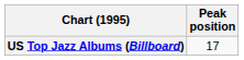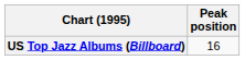 <table class="wikitable plainrowheaders" style="text-align:center">
 <tr>
 <th scope="col">Chart (1995)</th>
 <th scope="col">Peak<br>position</th>
 </tr>
 <tr>
 <th scope="row">US <a href='#'>Top Jazz Albums</a> (<em><a href='#'>Billboard</a></em>)</th>
-<td>17</td>
+<td>16</td>
 </tr>
 </table>
